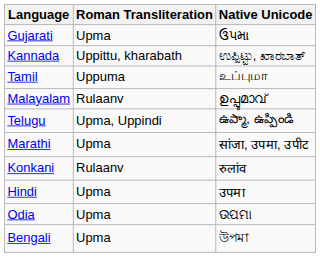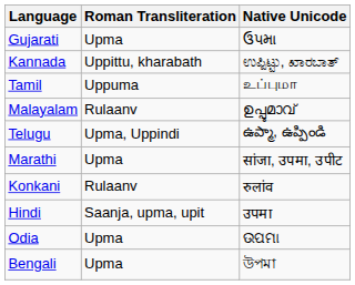 <table class="wikitable">
 <tr>
 <th>Language</th>
 <th>Roman Transliteration</th>
 <th>Native Unicode</th>
 </tr>
 <tr>
 <td><a href='#'>Gujarati</a></td>
 <td>Upma</td>
 <td>ઉપમા</td>
 </tr>
 <tr>
 <td><a href='#'>Kannada</a></td>
 <td>Uppittu, kharabath</td>
 <td>ಉಪ್ಪಿಟ್ಟು, ಖಾರಬಾತ್</td>
 </tr>
 <tr>
 <td><a href='#'>Tamil</a></td>
 <td>Uppuma</td>
 <td>உப்புமா</td>
 </tr>
 <tr>
 <td><a href='#'>Malayalam</a></td>
 <td>Rulaanv</td>
 <td>ഉപ്പുമാവ്</td>
 </tr>
 <tr>
 <td><a href='#'>Telugu</a></td>
 <td>Upma, Uppindi</td>
 <td>ఉప్మా, ఉప్పిండి</td>
 </tr>
 <tr>
 <td><a href='#'>Marathi</a></td>
 <td>Upma</td>
 <td>सांजा, उपमा, उपीट</td>
 </tr>
 <tr>
 <td><a href='#'>Konkani</a></td>
 <td>Rulaanv</td>
 <td>रुलांव</td>
 </tr>
 <tr>
 <td><a href='#'>Hindi</a></td>
-<td>Upma</td>
+<td>Saanja, upma, upit</td>
 <td>उपमा</td>
 </tr>
 <tr>
 <td><a href='#'>Odia</a></td>
 <td>Upma</td>
 <td>ଉପମା</td>
 </tr>
 <tr>
 <td><a href='#'>Bengali</a></td>
 <td>Upma</td>
 <td>উপমা</td>
 </tr>
 </table>
